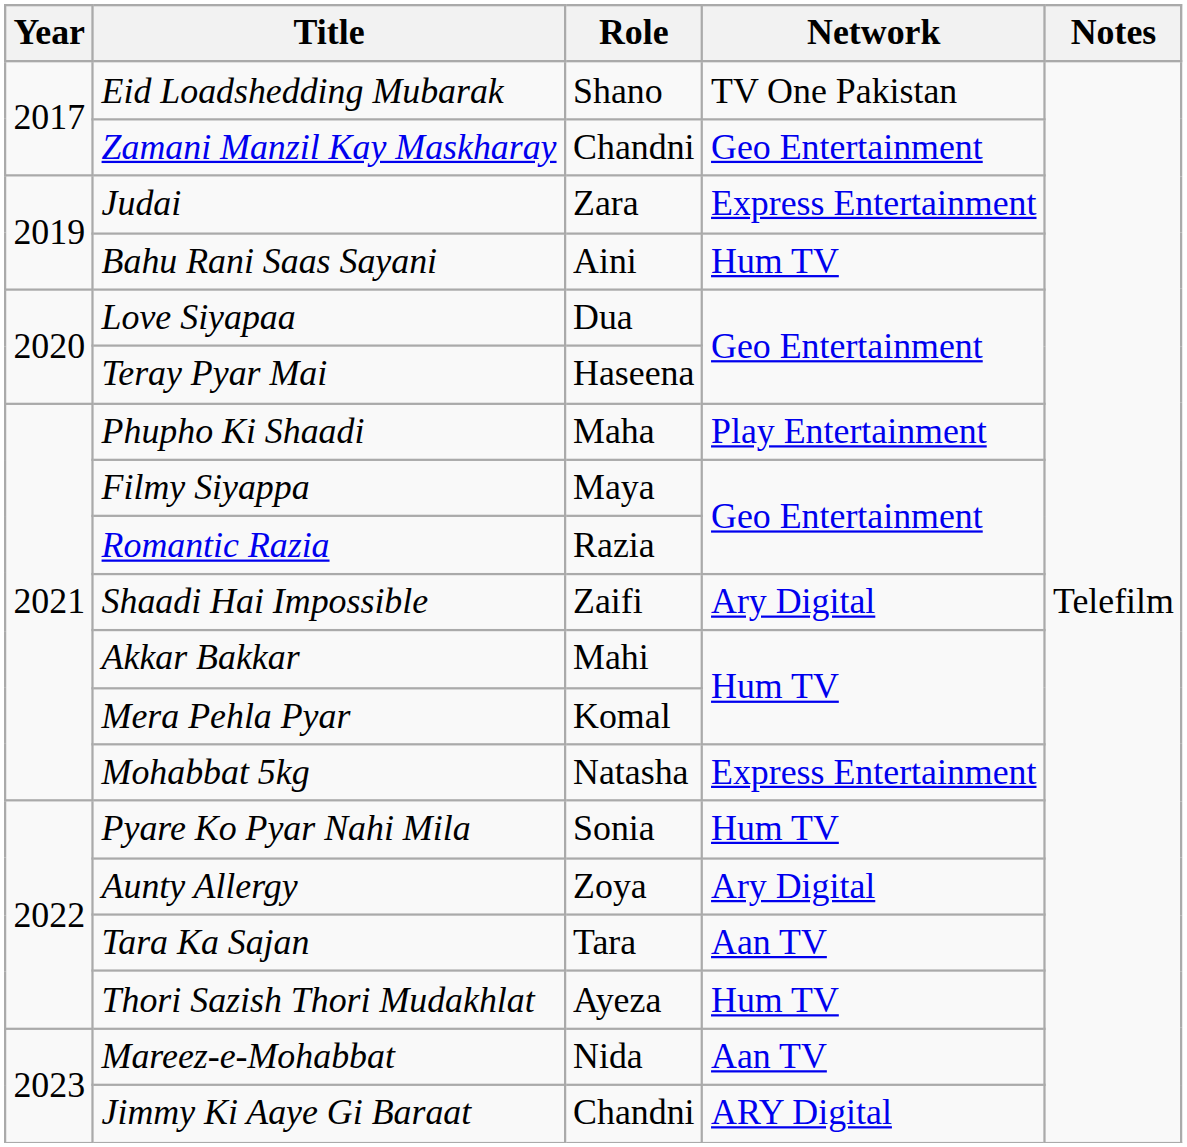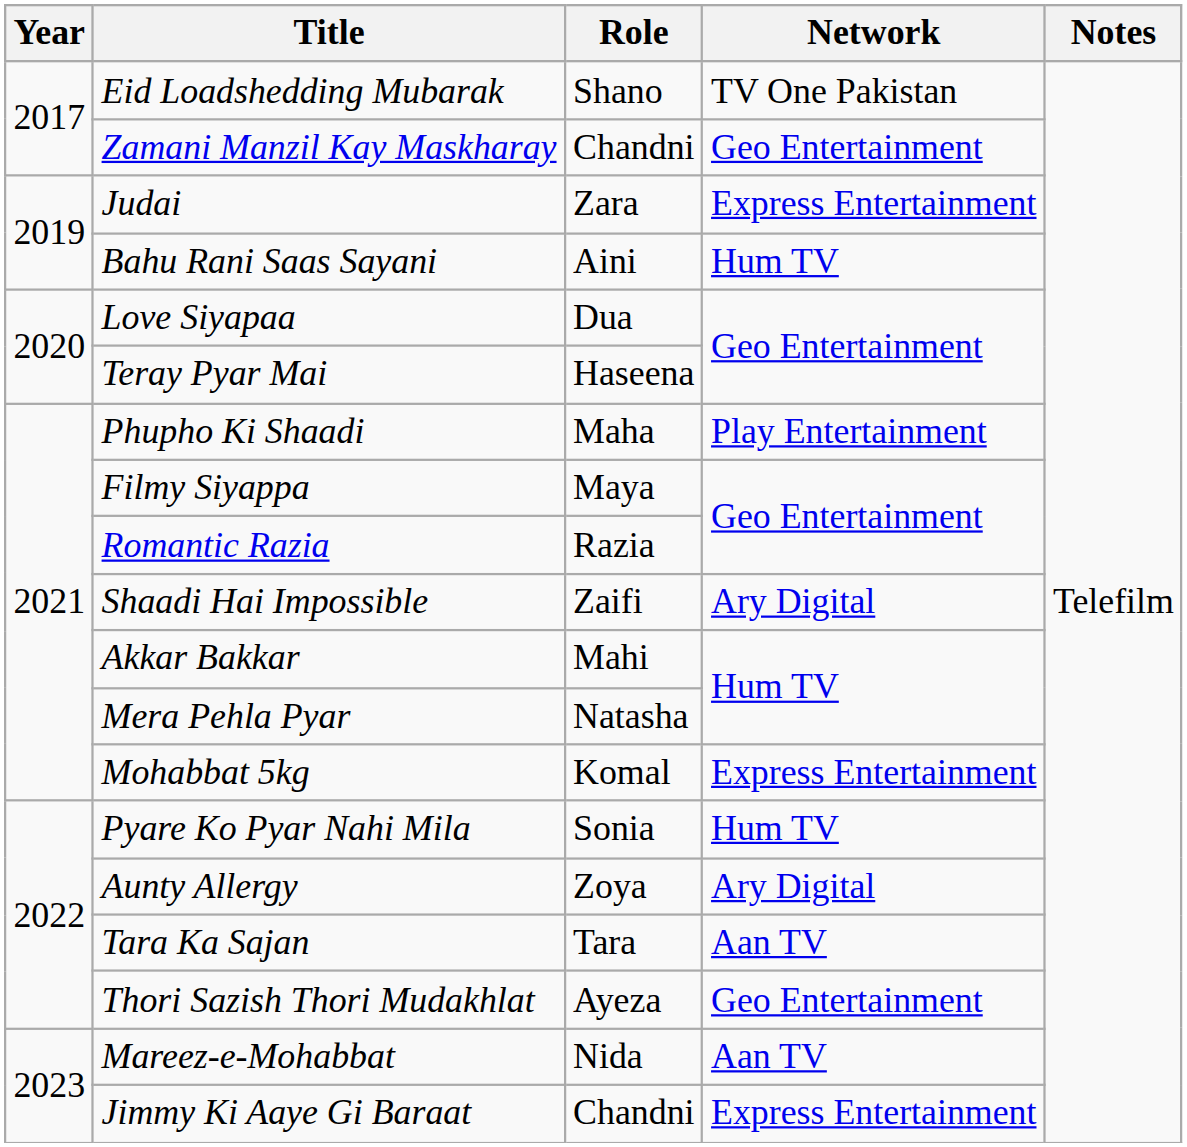 <table class="wikitable sortable plainrowheaders">
 <tr style="background:#ccc; text-align:center;">
 <th>Year</th>
 <th>Title</th>
 <th>Role</th>
 <th>Network</th>
 <th>Notes</th>
 </tr>
 <tr>
 <td rowspan="2">2017</td>
 <td><em>Eid Loadshedding Mubarak</em></td>
 <td>Shano</td>
 <td>TV One Pakistan</td>
 <td rowspan="19">Telefilm</td>
 </tr>
 <tr>
 <td><em><a href='#'>Zamani Manzil Kay Maskharay</a></em></td>
 <td>Chandni</td>
 <td><a href='#'>Geo Entertainment</a></td>
 </tr>
 <tr>
 <td rowspan="2">2019</td>
 <td><em>Judai</em></td>
 <td>Zara</td>
 <td><a href='#'>Express Entertainment</a></td>
 </tr>
 <tr>
 <td><em>Bahu Rani Saas Sayani</em></td>
 <td>Aini</td>
 <td><a href='#'>Hum TV</a></td>
 </tr>
 <tr>
 <td rowspan="2">2020</td>
 <td><em>Love Siyapaa</em></td>
 <td>Dua</td>
 <td rowspan="2",><a href='#'>Geo Entertainment</a></td>
 </tr>
 <tr>
 <td><em>Teray Pyar Mai</em></td>
 <td>Haseena</td>
 </tr>
 <tr>
 <td rowspan="7">2021</td>
 <td><em>Phupho Ki Shaadi</em></td>
 <td>Maha</td>
 <td><a href='#'>Play Entertainment</a></td>
 </tr>
 <tr>
 <td><em>Filmy Siyappa</em></td>
 <td>Maya</td>
 <td rowspan="2"><a href='#'>Geo Entertainment</a></td>
 </tr>
 <tr>
 <td><em><a href='#'>Romantic Razia</a></em></td>
 <td>Razia</td>
 </tr>
 <tr>
 <td><em>Shaadi</em> <em>Hai</em> <em>Impossible</em></td>
 <td>Zaifi</td>
 <td><a href='#'>Ary Digital</a></td>
 </tr>
 <tr>
 <td><em>Akkar Bakkar</em></td>
 <td>Mahi</td>
 <td rowspan="2"><a href='#'>Hum TV</a></td>
 </tr>
 <tr>
 <td><em>Mera Pehla Pyar</em></td>
-<td>Komal</td>
+<td>Natasha</td>
 </tr>
 <tr>
 <td><em>Mohabbat 5kg</em></td>
-<td>Natasha</td>
+<td>Komal</td>
 <td><a href='#'>Express Entertainment</a></td>
 </tr>
 <tr>
 <td rowspan="4">2022</td>
 <td><em>Pyare Ko Pyar Nahi Mila</em></td>
 <td>Sonia</td>
 <td><a href='#'>Hum TV</a></td>
 </tr>
 <tr>
 <td><em>Aunty Allergy</em></td>
 <td>Zoya</td>
 <td><a href='#'>Ary Digital</a></td>
 </tr>
 <tr>
 <td><em>Tara Ka Sajan</em></td>
 <td>Tara</td>
 <td><a href='#'>Aan TV</a></td>
 </tr>
 <tr>
 <td><em>Thori Sazish Thori Mudakhlat</em></td>
 <td>Ayeza</td>
-<td><a href='#'>Hum TV</a></td>
+<td><a href='#'>Geo Entertainment</a></td>
 </tr>
 <tr>
 <td rowspan="2">2023</td>
 <td><em>Mareez-e-Mohabbat</em></td>
 <td>Nida</td>
 <td><a href='#'>Aan TV</a></td>
 </tr>
 <tr>
 <td><em>Jimmy Ki Aaye Gi Baraat</em></td>
 <td>Chandni</td>
-<td><a href='#'>ARY Digital</a></td>
+<td><a href='#'>Express Entertainment</a></td>
 </tr>
 </table>
